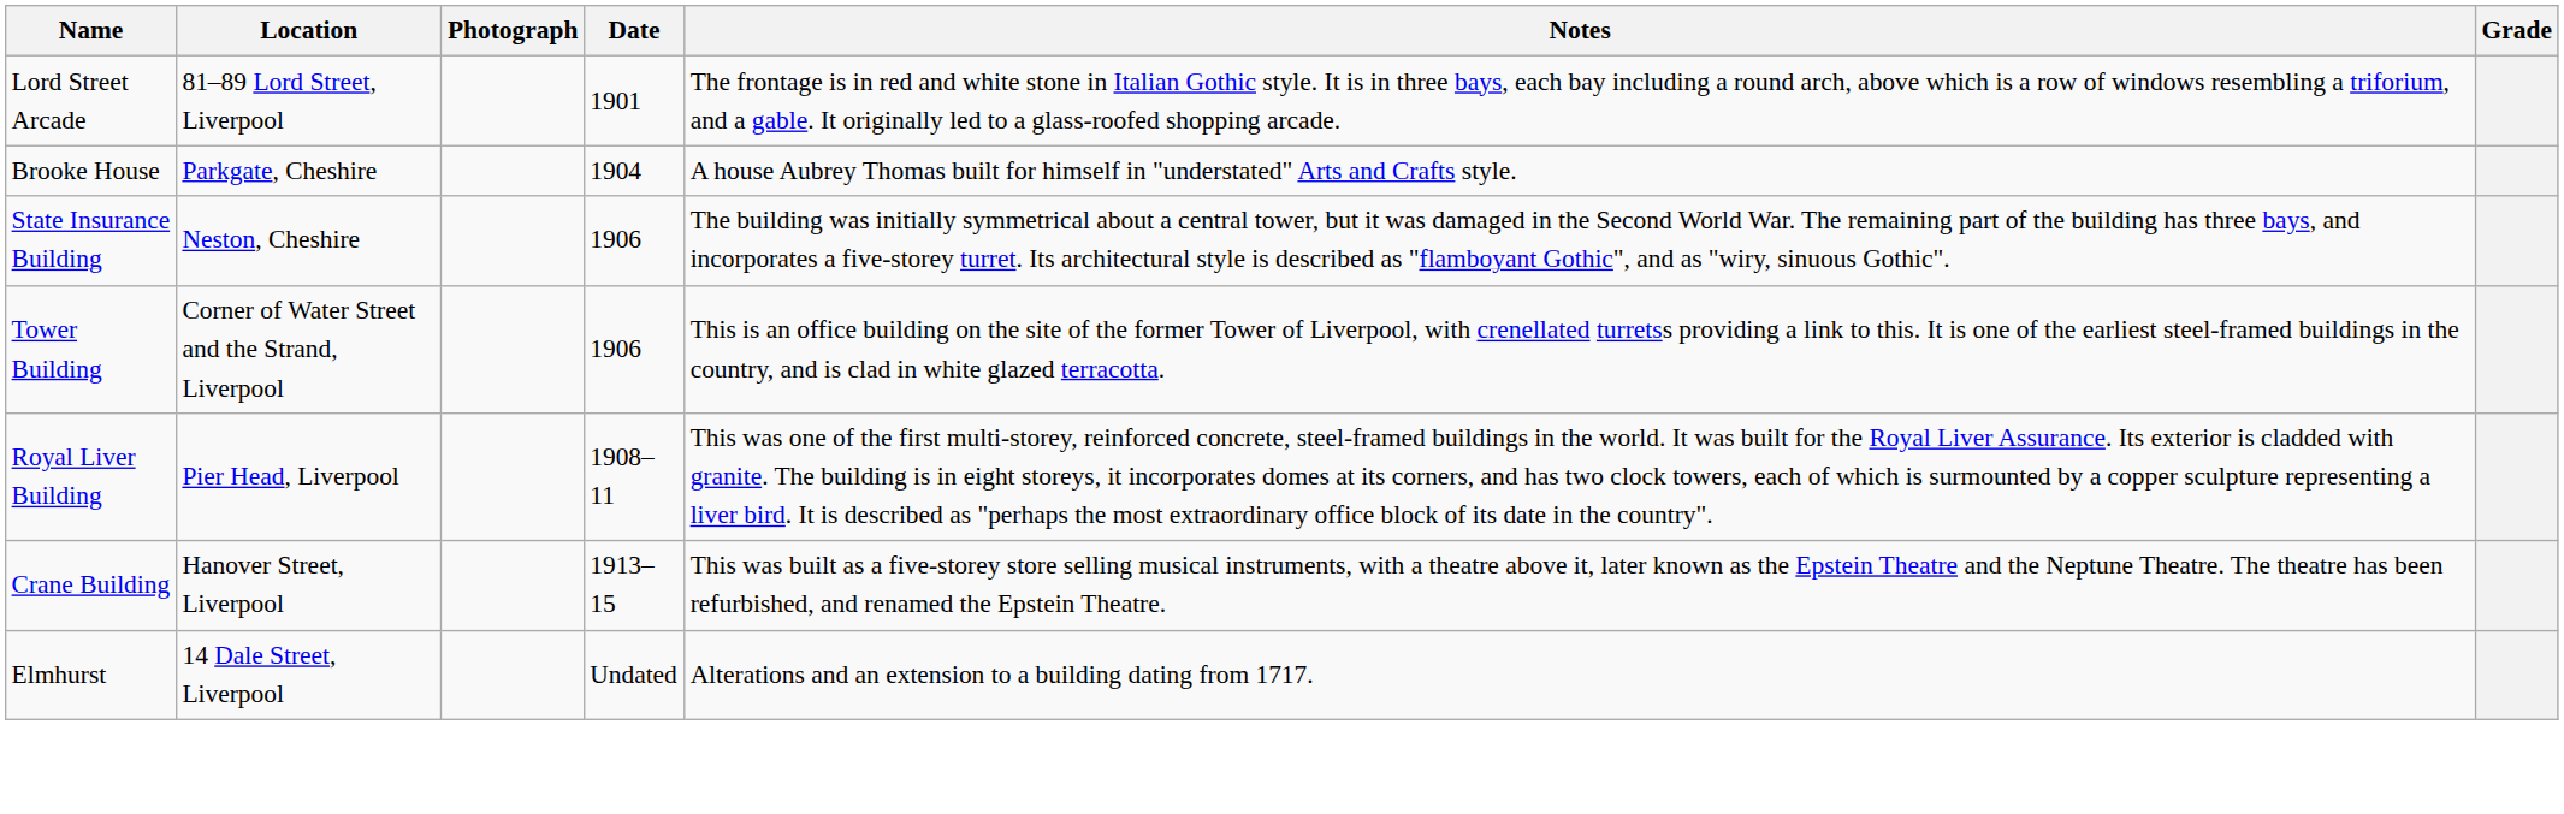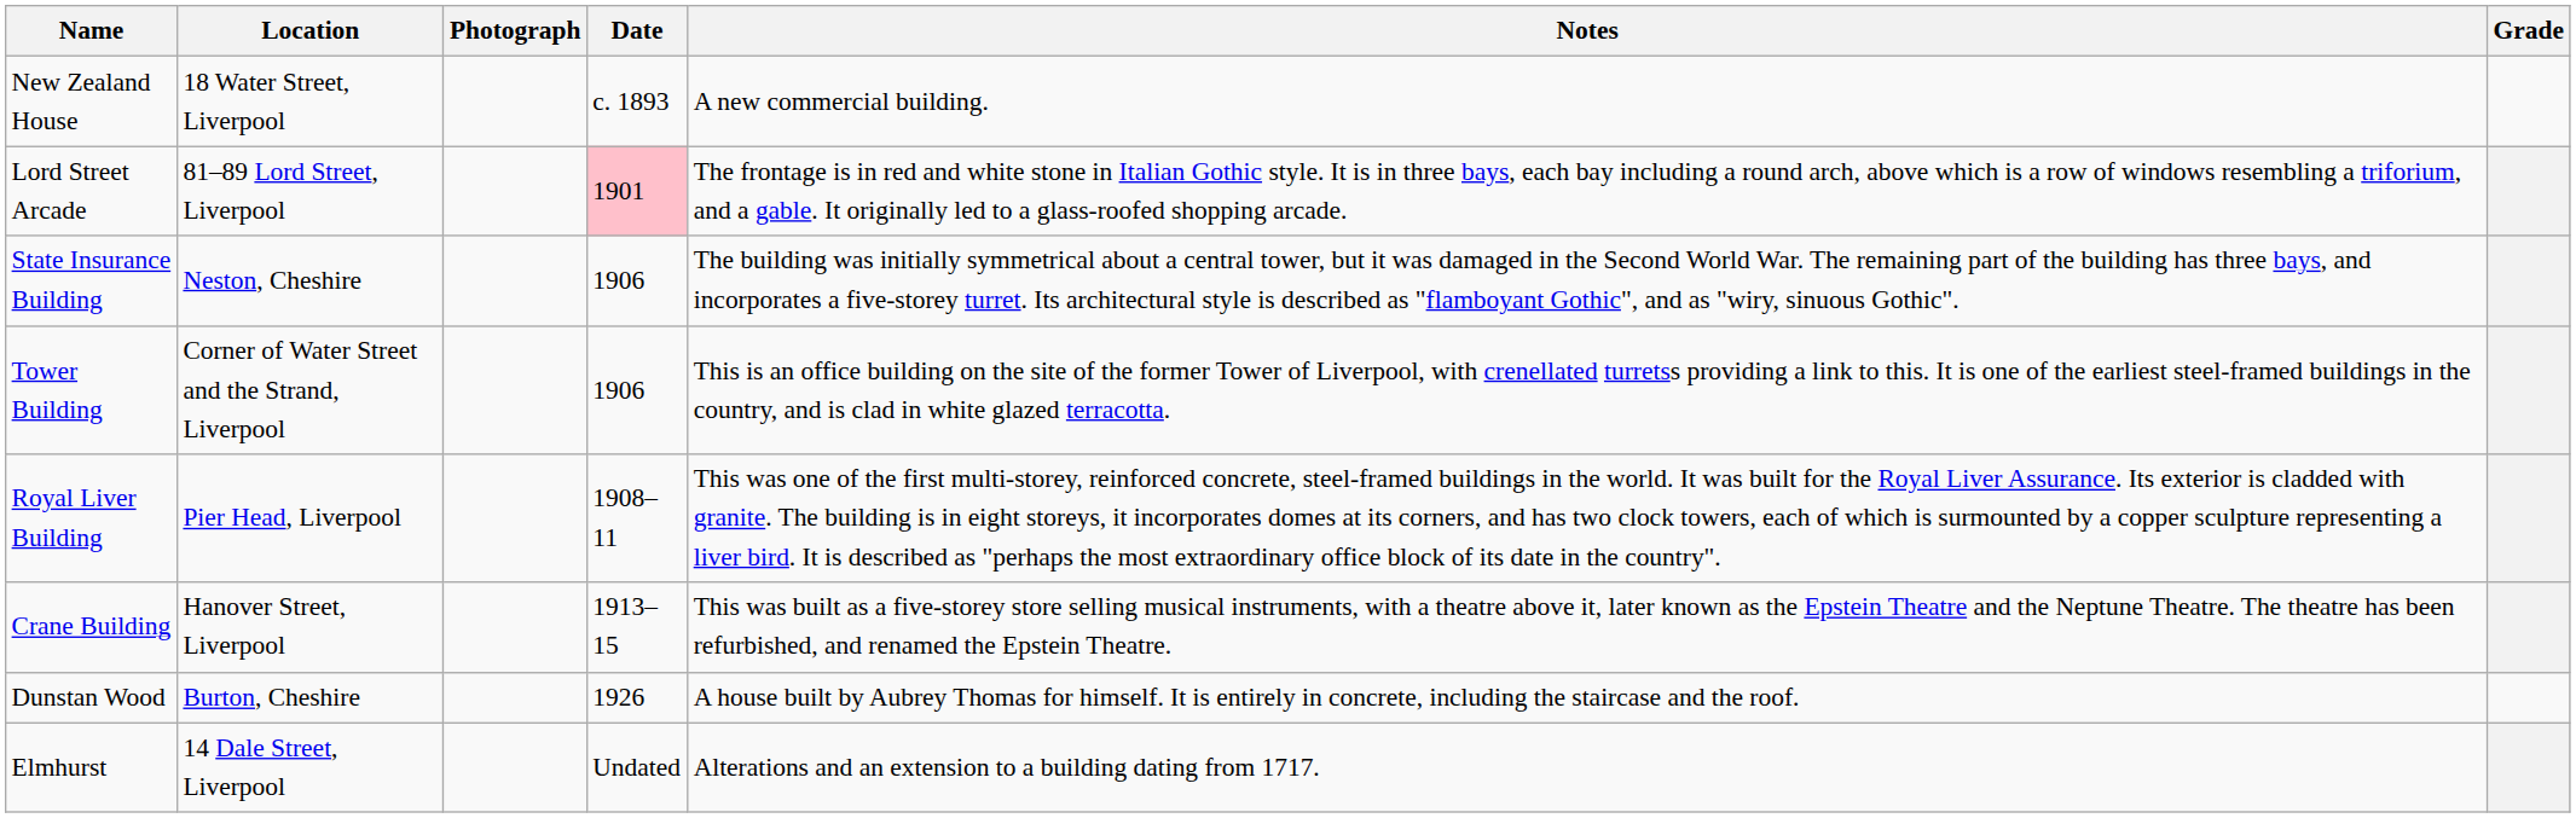 <table class="wikitable sortable plainrowheaders" style="width:100%;border:0px;text-align:left;line-height:150%;">
 <tr>
 <th style="col" style="width:120px">Name</th>
 <th style="col" style="width:150px">Location</th>
 <th style="col" style="width:100px" class="unsortable">Photograph</th>
 <th style="col" style="width:80px">Date</th>
 <th scope="col" class="unsortable">Notes</th>
 <th style="col" style="width:24px">Grade</th>
 </tr>
 <tr>
+<td>New Zealand House</td>
+<td>18 Water Street, Liverpool<br><small></small></td>
+<td></td>
+<td>c. 1893</td>
+<td>A new commercial building.</td>
+<td></td>
+</tr>
+<tr>
 <td>Lord Street Arcade</td>
 <td>81–89 <a href='#'>Lord Street</a>, Liverpool<br><small></small></td>
 <td></td>
-<td>1901</td>
+<td style="background: pink;">1901</td>
 <td>The frontage is in red and white stone in <a href='#'>Italian Gothic</a> style.  It is in three <a href='#'>bays</a>, each bay including a round arch, above which is a row of windows resembling a <a href='#'>triforium</a>, and a <a href='#'>gable</a>.  It originally led to a glass-roofed shopping arcade.</td>
-<th></th>
-</tr>
-<tr>
-<td>Brooke House</td>
-<td><a href='#'>Parkgate</a>, Cheshire<br><small></small></td>
-<td></td>
-<td>1904</td>
-<td>A house Aubrey Thomas built for himself in "understated" <a href='#'>Arts and Crafts</a> style.</td>
 <th></th>
 </tr>
 <tr>
 <td><a href='#'>State Insurance Building</a></td>
 <td><a href='#'>Neston</a>, Cheshire<br><small></small></td>
 <td></td>
 <td>1906</td>
 <td>The building was initially symmetrical about a central tower, but it was damaged in the Second World War.  The remaining part of the building has three <a href='#'>bays</a>, and incorporates a five-storey <a href='#'>turret</a>.  Its architectural style is described as "<a href='#'>flamboyant Gothic</a>", and as "wiry, sinuous Gothic".</td>
 <th></th>
 </tr>
 <tr>
 <td><a href='#'>Tower Building</a></td>
 <td>Corner of Water Street and the Strand, Liverpool<br><small></small></td>
 <td></td>
 <td>1906</td>
 <td>This is an office building on the site of the former Tower of Liverpool, with <a href='#'>crenellated</a> <a href='#'>turrets</a>s providing a link to this.  It is one of the earliest steel-framed buildings in the country, and is clad in white glazed <a href='#'>terracotta</a>.</td>
 <th></th>
 </tr>
 <tr>
 <td><a href='#'>Royal Liver Building</a></td>
 <td><a href='#'>Pier Head</a>, Liverpool<br><small></small></td>
 <td></td>
 <td>1908–11</td>
 <td>This was one of the first multi-storey, reinforced concrete, steel-framed buildings in the world.  It was built for the <a href='#'>Royal Liver Assurance</a>.  Its exterior is cladded with <a href='#'>granite</a>.  The building is in eight storeys, it incorporates domes at its corners, and has two clock towers, each of which is surmounted by a copper sculpture representing a <a href='#'>liver bird</a>.  It is described as "perhaps the most extraordinary office block of its date in the country".</td>
 <th></th>
 </tr>
 <tr>
 <td><a href='#'>Crane Building</a></td>
 <td>Hanover Street, Liverpool<br><small></small></td>
 <td></td>
 <td>1913–15</td>
 <td>This was built as a five-storey store selling musical instruments, with a theatre above it, later known as the <a href='#'>Epstein Theatre</a> and the Neptune Theatre.  The theatre has been refurbished, and renamed the Epstein Theatre.</td>
 <th></th>
 </tr>
 <tr>
+<td>Dunstan Wood</td>
+<td><a href='#'>Burton</a>, Cheshire<br><small></small></td>
+<td></td>
+<td>1926</td>
+<td>A house built by Aubrey Thomas for himself.  It is entirely in concrete, including the staircase and the roof.</td>
+<td></td>
+</tr>
+<tr>
 <td>Elmhurst</td>
 <td>14 <a href='#'>Dale Street</a>, Liverpool<br><small></small></td>
 <td></td>
 <td>Undated</td>
 <td>Alterations and an extension to a building dating from 1717.</td>
 <th></th>
 </tr>
 <tr>
 </tr>
 </table>
